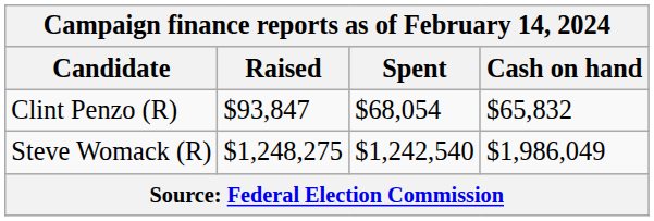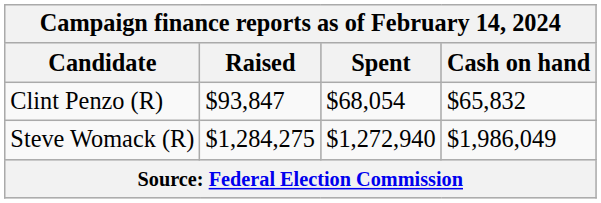 <table class="wikitable sortable">
 <tr>
 <th colspan=4>Campaign finance reports as of February 14, 2024</th>
 </tr>
 <tr style="text-align:center;">
 <th>Candidate</th>
 <th>Raised</th>
 <th>Spent</th>
 <th>Cash on hand</th>
 </tr>
 <tr>
 <td>Clint Penzo (R)</td>
 <td>$93,847</td>
 <td>$68,054</td>
 <td>$65,832</td>
 </tr>
 <tr>
 <td>Steve Womack (R)</td>
-<td>$1,248,275</td>
-<td>$1,242,540</td>
+<td>$1,284,275</td>
+<td>$1,272,940</td>
 <td>$1,986,049</td>
 </tr>
 <tr>
 <th colspan="4"><small>Source: <a href='#'>Federal Election Commission</a></small></th>
 </tr>
 </table>
